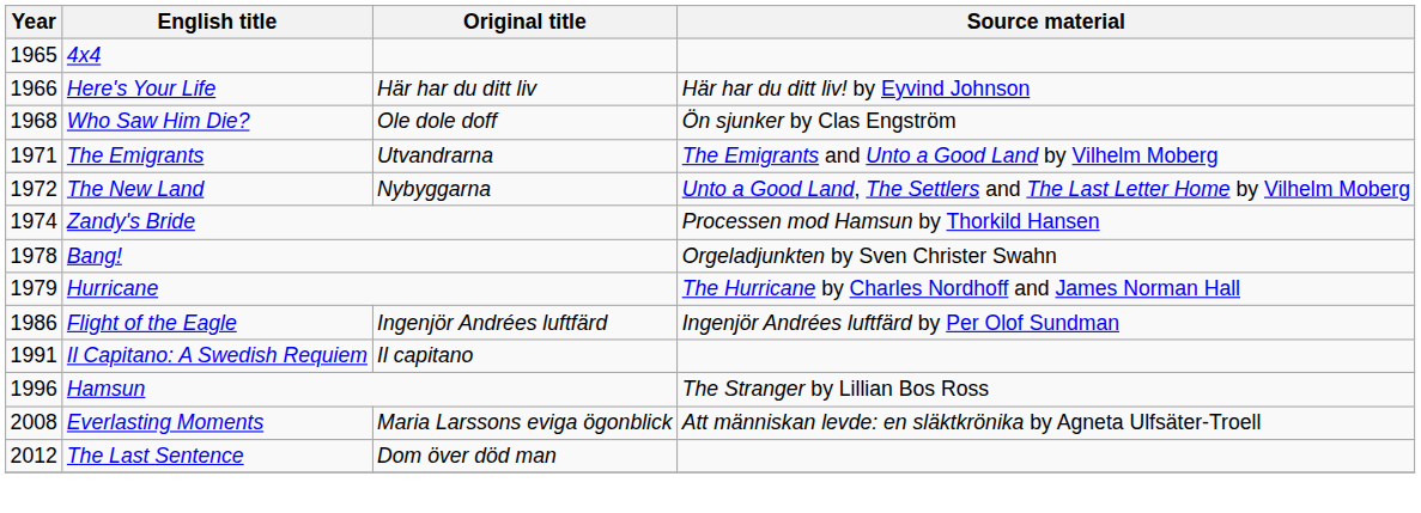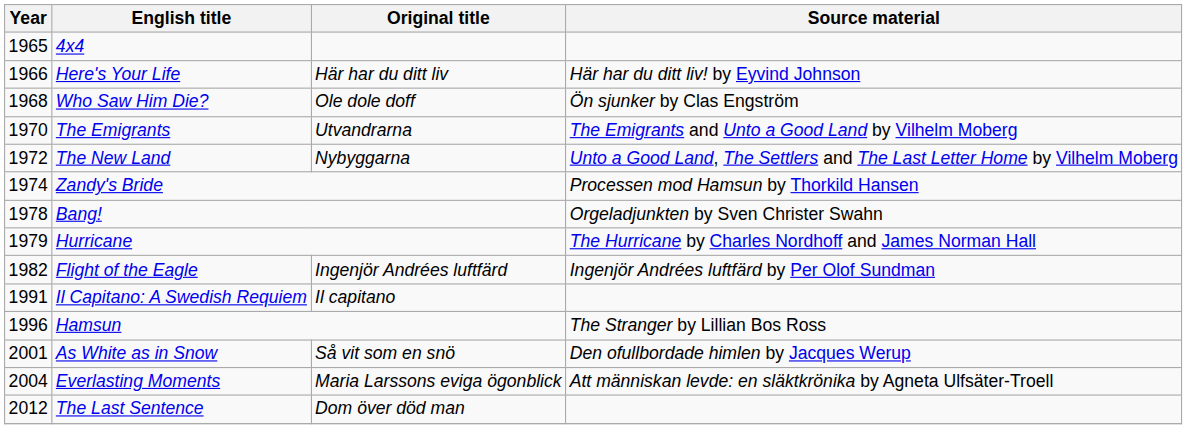 <table class="wikitable sortable">
 <tr>
 <th>Year</th>
 <th>English title</th>
 <th>Original title</th>
 <th class="unsortable">Source material</th>
 </tr>
 <tr>
 <td>1965</td>
 <td><em><a href='#'>4x4</a></em></td>
 <td></td>
 <td></td>
 </tr>
 <tr>
 <td>1966</td>
 <td><em><a href='#'>Here's Your Life</a></em></td>
 <td><em>Här har du ditt liv</em></td>
 <td><em>Här har du ditt liv!</em> by <a href='#'>Eyvind Johnson</a></td>
 </tr>
 <tr>
 <td>1968</td>
 <td><em><a href='#'>Who Saw Him Die?</a></em></td>
 <td><em>Ole dole doff</em></td>
 <td><em>Ön sjunker</em> by Clas Engström</td>
 </tr>
 <tr>
-<td>1971</td>
+<td>1970</td>
 <td><em><a href='#'>The Emigrants</a></em></td>
 <td><em>Utvandrarna</em></td>
 <td><em><a href='#'>The Emigrants</a></em> and <em><a href='#'>Unto a Good Land</a></em> by <a href='#'>Vilhelm Moberg</a></td>
 </tr>
 <tr>
 <td>1972</td>
 <td><em><a href='#'>The New Land</a></em></td>
 <td><em>Nybyggarna</em></td>
 <td><em><a href='#'>Unto a Good Land</a></em>, <em><a href='#'>The Settlers</a></em> and <em><a href='#'>The Last Letter Home</a></em> by <a href='#'>Vilhelm Moberg</a></td>
 </tr>
 <tr>
 <td>1974</td>
 <td colspan="2"><em><a href='#'>Zandy's Bride</a></em></td>
 <td><em>Processen mod Hamsun</em> by <a href='#'>Thorkild Hansen</a></td>
 </tr>
 <tr>
 <td>1978</td>
 <td colspan="2"><em><a href='#'>Bang!</a></em></td>
 <td><em>Orgeladjunkten</em> by Sven Christer Swahn</td>
 </tr>
 <tr>
 <td>1979</td>
 <td colspan="2"><em><a href='#'>Hurricane</a></em></td>
 <td><em><a href='#'>The Hurricane</a></em> by <a href='#'>Charles Nordhoff</a> and <a href='#'>James Norman Hall</a></td>
 </tr>
 <tr>
-<td>1986</td>
+<td>1982</td>
 <td><em><a href='#'>Flight of the Eagle</a></em></td>
 <td><em>Ingenjör Andrées luftfärd</em></td>
 <td><em>Ingenjör Andrées luftfärd</em> by <a href='#'>Per Olof Sundman</a></td>
 </tr>
 <tr>
 <td>1991</td>
 <td><em><a href='#'>Il Capitano: A Swedish Requiem</a></em></td>
 <td><em>Il capitano</em></td>
 <td></td>
 </tr>
 <tr>
 <td>1996</td>
 <td colspan="2"><em><a href='#'>Hamsun</a></em></td>
 <td><em>The Stranger</em> by Lillian Bos Ross</td>
 </tr>
 <tr>
-<td>2008</td>
+<td>2001</td>
+<td><em><a href='#'>As White as in Snow</a></em></td>
+<td><em>Så vit som en snö</em></td>
+<td><em>Den ofullbordade himlen</em> by <a href='#'>Jacques Werup</a></td>
+</tr>
+<tr>
+<td>2004</td>
 <td><em><a href='#'>Everlasting Moments</a></em></td>
 <td><em>Maria Larssons eviga ögonblick</em></td>
 <td><em>Att människan levde: en släktkrönika</em> by Agneta Ulfsäter-Troell</td>
 </tr>
 <tr>
 <td>2012</td>
 <td><em><a href='#'>The Last Sentence</a></em></td>
 <td><em>Dom över död man</em></td>
 <td></td>
 </tr>
 <tr>
 </tr>
 </table>
